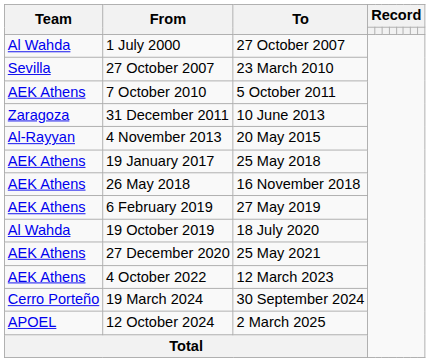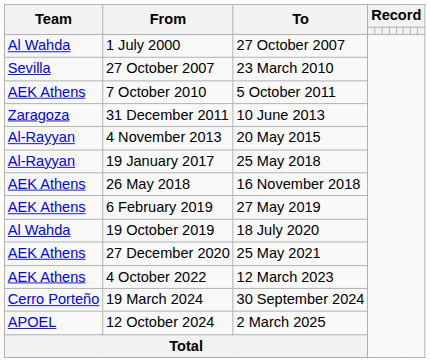 <table class="wikitable" style="text-align: center">
 <tr>
 <th rowspan="2">Team</th>
 <th rowspan="2">From</th>
 <th rowspan="2">To</th>
 <th colspan="8">Record</th>
 </tr>
 <tr>
 <th></th>
 <th></th>
 <th></th>
 <th></th>
 <th></th>
 <th></th>
 <th></th>
 <th></th>
 </tr>
 <tr>
 <td align="left"><a href='#'>Al Wahda</a></td>
 <td align=left>1 July 2000</td>
 <td align=left>27 October 2007<br></td>
 </tr>
 <tr>
 <td align="left"><a href='#'>Sevilla</a></td>
 <td align=left>27 October 2007</td>
 <td align=left>23 March 2010<br></td>
 </tr>
 <tr>
 <td align="left"><a href='#'>AEK Athens</a></td>
 <td align=left>7 October 2010</td>
 <td align=left>5 October 2011<br></td>
 </tr>
 <tr>
 <td align="left"><a href='#'>Zaragoza</a></td>
 <td align=left>31 December 2011</td>
 <td align=left>10 June 2013<br></td>
 </tr>
 <tr>
 <td align="left"><a href='#'>Al-Rayyan</a></td>
 <td align=left>4 November 2013</td>
 <td align=left>20 May 2015<br></td>
 </tr>
 <tr>
-<td align="left"><a href='#'>AEK Athens</a></td>
+<td align="left"><a href='#'>Al-Rayyan</a></td>
 <td align=left>19 January 2017</td>
 <td align=left>25 May 2018<br></td>
 </tr>
 <tr>
 <td align="left"><a href='#'>AEK Athens</a></td>
 <td align=left>26 May 2018</td>
 <td align=left>16 November 2018<br></td>
 </tr>
 <tr>
 <td align="left"><a href='#'>AEK Athens</a></td>
 <td align=left>6 February 2019</td>
 <td align=left>27 May 2019<br></td>
 </tr>
 <tr>
 <td align="left"><a href='#'>Al Wahda</a></td>
 <td align=left>19 October 2019</td>
 <td align=left>18 July 2020<br></td>
 </tr>
 <tr>
 <td align="left"><a href='#'>AEK Athens</a></td>
 <td align=left>27 December 2020</td>
 <td align=left>25 May 2021<br></td>
 </tr>
 <tr>
 <td align="left"><a href='#'>AEK Athens</a></td>
 <td align=left>4 October 2022</td>
 <td align=left>12 March 2023<br></td>
 </tr>
 <tr>
 <td align="left"><a href='#'>Cerro Porteño</a></td>
 <td align=left>19 March 2024</td>
 <td align=left>30 September 2024<br></td>
 </tr>
 <tr>
 <td align="left"><a href='#'>APOEL</a></td>
 <td align=left>12 October 2024</td>
 <td align=left>2 March 2025<br></td>
 </tr>
 <tr>
 <th colspan="3">Total<br></th>
 </tr>
 </table>
